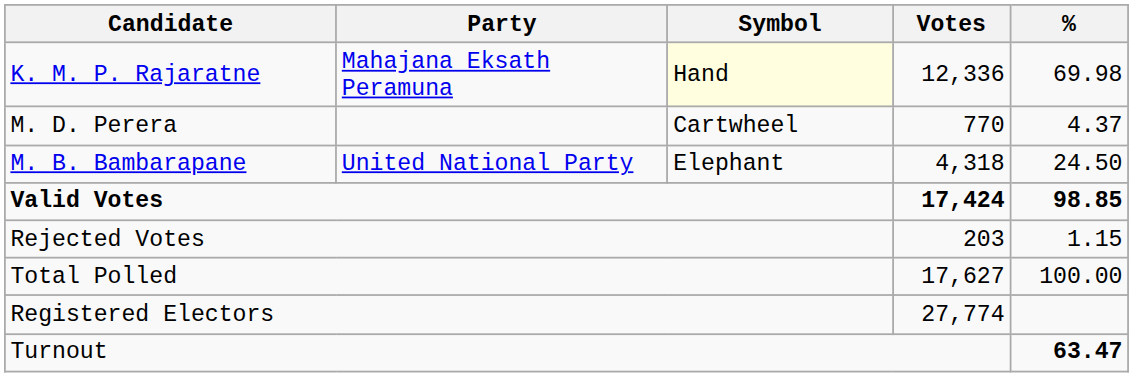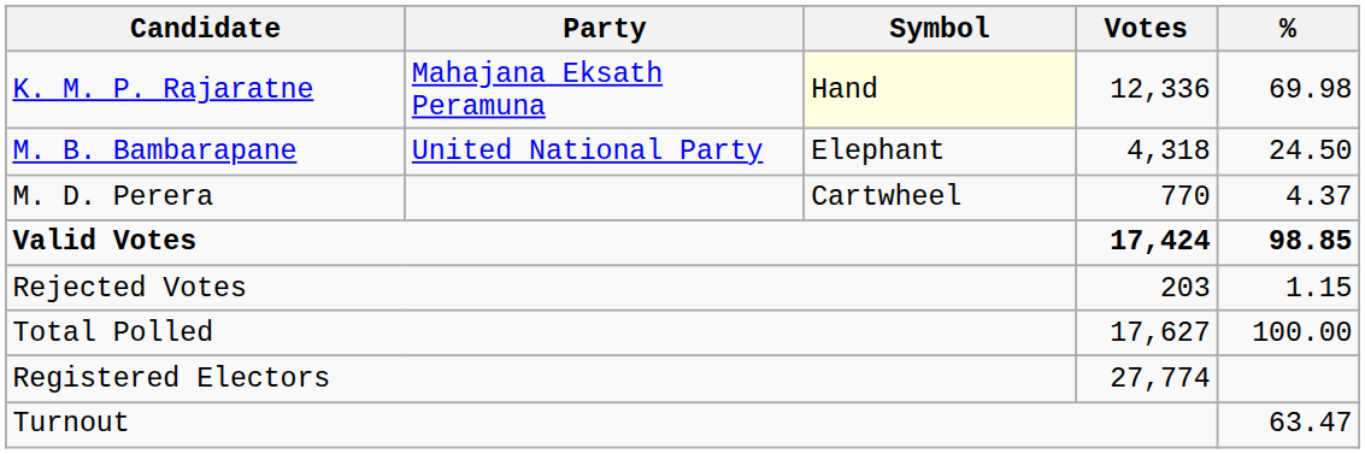 <table class="wikitable" border="1" style="text-align:right;">
 <tr>
 <th align=left width="180">Candidate</th>
 <th align=left width="180">Party</th>
 <th align=left width="120">Symbol</th>
 <th align=left width="60">Votes</th>
 <th align=left width="60">%</th>
 </tr>
 <tr>
 <td align=left><a href='#'>K. M. P. Rajaratne</a></td>
 <td align=left><a href='#'>Mahajana Eksath Peramuna</a></td>
 <td align=left style="background: lightyellow;">Hand</td>
 <td align=right>12,336</td>
 <td align=right>69.98</td>
 </tr>
 <tr>
+<td align=left><a href='#'>M. B. Bambarapane</a></td>
+<td align=left><a href='#'>United National Party</a></td>
+<td align=left>Elephant</td>
+<td align=right>4,318</td>
+<td align=right>24.50</td>
+</tr>
+<tr>
 <td align=left>M. D. Perera</td>
 <td></td>
 <td align=left>Cartwheel</td>
 <td align=right>770</td>
 <td align=right>4.37</td>
-</tr>
-<tr>
-<td align=left><a href='#'>M. B. Bambarapane</a></td>
-<td align=left><a href='#'>United National Party</a></td>
-<td align=left>Elephant</td>
-<td align=right>4,318</td>
-<td align=right>24.50</td>
 </tr>
 <tr>
 <td align=left colspan=3><strong>Valid Votes</strong></td>
 <td align=right><strong>17,424</strong></td>
 <td align=right><strong>98.85</strong></td>
 </tr>
 <tr>
 <td align=left colspan=3>Rejected Votes</td>
 <td align=right>203</td>
 <td align=right>1.15</td>
 </tr>
 <tr>
 <td align=left colspan=3>Total Polled</td>
 <td align=right>17,627</td>
 <td align=right>100.00</td>
 </tr>
 <tr>
 <td align=left colspan=3>Registered Electors</td>
 <td align=right>27,774</td>
 <td></td>
 </tr>
 <tr>
 <td align=left colspan=4>Turnout</td>
-<td align=right><strong>63.47</strong></td>
+<td align=right>63.47</td>
 </tr>
 </table>
